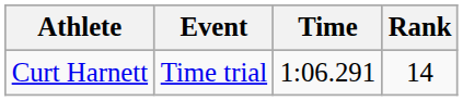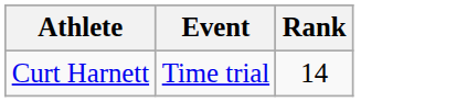 <table class=wikitable style="font-size:90%; text-align:center">
 <tr>
 <th>Athlete</th>
 <th>Event</th>
-<th>Time</th>
 <th>Rank</th>
 </tr>
 <tr align=center>
 <td align=left><a href='#'>Curt Harnett</a></td>
 <td align=left><a href='#'>Time trial</a></td>
-<td>1:06.291</td>
 <td>14</td>
 </tr>
 </table>
